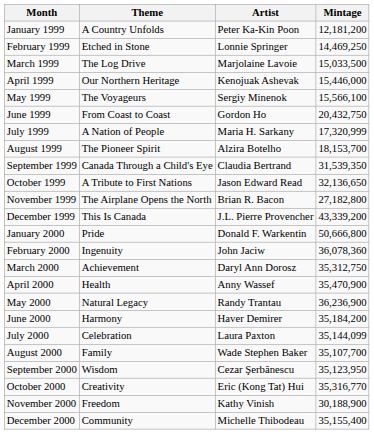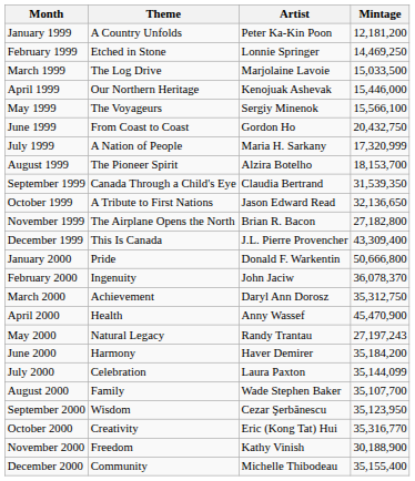 <table class="wikitable sortable">
 <tr>
 <th>Month</th>
 <th>Theme</th>
 <th>Artist</th>
 <th>Mintage</th>
 </tr>
 <tr>
 <td>January 1999</td>
 <td>A Country Unfolds</td>
 <td>Peter Ka-Kin Poon</td>
 <td>12,181,200</td>
 </tr>
 <tr>
 <td>February 1999</td>
 <td>Etched in Stone</td>
 <td>Lonnie Springer</td>
 <td>14,469,250</td>
 </tr>
 <tr>
 <td>March 1999</td>
 <td>The Log Drive</td>
 <td>Marjolaine Lavoie</td>
 <td>15,033,500</td>
 </tr>
 <tr>
 <td>April 1999</td>
 <td>Our Northern Heritage</td>
 <td>Kenojuak Ashevak</td>
 <td>15,446,000</td>
 </tr>
 <tr>
 <td>May 1999</td>
 <td>The Voyageurs</td>
 <td>Sergiy Minenok</td>
 <td>15,566,100</td>
 </tr>
 <tr>
 <td>June 1999</td>
 <td>From Coast to Coast</td>
 <td>Gordon Ho</td>
 <td>20,432,750</td>
 </tr>
 <tr>
 <td>July 1999</td>
 <td>A Nation of People</td>
 <td>Maria H. Sarkany</td>
 <td>17,320,999</td>
 </tr>
 <tr>
 <td>August 1999</td>
 <td>The Pioneer Spirit</td>
 <td>Alzira Botelho</td>
 <td>18,153,700</td>
 </tr>
 <tr>
 <td>September 1999</td>
 <td>Canada Through a Child's Eye</td>
 <td>Claudia Bertrand</td>
 <td>31,539,350</td>
 </tr>
 <tr>
 <td>October 1999</td>
 <td>A Tribute to First Nations</td>
 <td>Jason Edward Read</td>
 <td>32,136,650</td>
 </tr>
 <tr>
 <td>November 1999</td>
 <td>The Airplane Opens the North</td>
 <td>Brian R. Bacon</td>
 <td>27,182,800</td>
 </tr>
 <tr>
 <td>December 1999</td>
 <td>This Is Canada</td>
 <td>J.L. Pierre Provencher</td>
-<td>43,339,200</td>
+<td>43,309,400</td>
 </tr>
 <tr>
 <td>January 2000</td>
 <td>Pride</td>
 <td>Donald F. Warkentin</td>
 <td>50,666,800</td>
 </tr>
 <tr>
 <td>February 2000</td>
 <td>Ingenuity</td>
 <td>John Jaciw</td>
-<td>36,078,360</td>
+<td>36,078,370</td>
 </tr>
 <tr>
 <td>March 2000</td>
 <td>Achievement</td>
 <td>Daryl Ann Dorosz</td>
 <td>35,312,750</td>
 </tr>
 <tr>
 <td>April 2000</td>
 <td>Health</td>
 <td>Anny Wassef</td>
-<td>35,470,900</td>
+<td>45,470,900</td>
 </tr>
 <tr>
 <td>May 2000</td>
 <td>Natural Legacy</td>
 <td>Randy Trantau</td>
-<td>36,236,900</td>
+<td>27,197,243</td>
 </tr>
 <tr>
 <td>June 2000</td>
 <td>Harmony</td>
 <td>Haver Demirer</td>
 <td>35,184,200</td>
 </tr>
 <tr>
 <td>July 2000</td>
 <td>Celebration</td>
 <td>Laura Paxton</td>
 <td>35,144,099</td>
 </tr>
 <tr>
 <td>August 2000</td>
 <td>Family</td>
 <td>Wade Stephen Baker</td>
 <td>35,107,700</td>
 </tr>
 <tr>
 <td>September 2000</td>
 <td>Wisdom</td>
 <td>Cezar Şerbănescu</td>
 <td>35,123,950</td>
 </tr>
 <tr>
 <td>October 2000</td>
 <td>Creativity</td>
 <td>Eric (Kong Tat) Hui</td>
 <td>35,316,770</td>
 </tr>
 <tr>
 <td>November 2000</td>
 <td>Freedom</td>
 <td>Kathy Vinish</td>
 <td>30,188,900</td>
 </tr>
 <tr>
 <td>December 2000</td>
 <td>Community</td>
 <td>Michelle Thibodeau</td>
 <td>35,155,400</td>
 </tr>
 </table>
